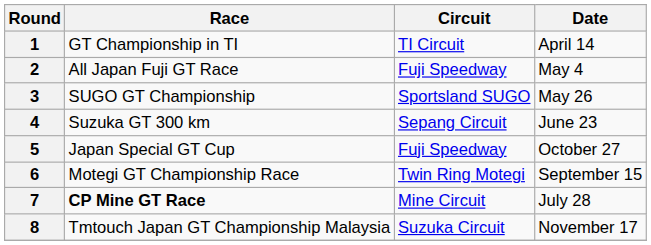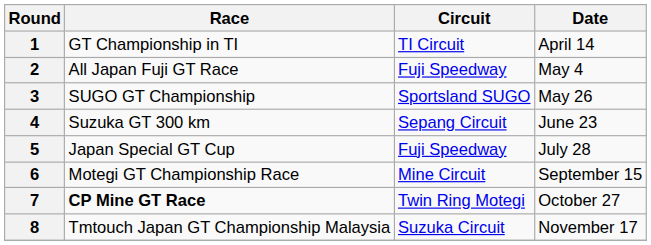 <table class="wikitable" style="font-size: 90%;">
 <tr>
 <th>Round</th>
 <th>Race</th>
 <th>Circuit</th>
 <th>Date</th>
 </tr>
 <tr>
 <th>1</th>
 <td>GT Championship in TI</td>
 <td> <a href='#'>TI Circuit</a></td>
 <td>April 14</td>
 </tr>
 <tr>
 <th>2</th>
 <td>All Japan Fuji GT Race</td>
 <td> <a href='#'>Fuji Speedway</a></td>
 <td>May 4</td>
 </tr>
 <tr>
 <th>3</th>
 <td>SUGO GT Championship</td>
 <td> <a href='#'>Sportsland SUGO</a></td>
 <td>May 26</td>
 </tr>
 <tr>
 <th>4</th>
 <td>Suzuka GT 300 km</td>
 <td> <a href='#'>Sepang Circuit</a></td>
 <td>June 23</td>
 </tr>
 <tr>
 <th>5</th>
 <td>Japan Special GT Cup</td>
 <td> <a href='#'>Fuji Speedway</a></td>
-<td>October 27</td>
+<td>July 28</td>
 </tr>
 <tr>
 <th>6</th>
 <td>Motegi GT Championship Race</td>
-<td> <a href='#'>Twin Ring Motegi</a></td>
+<td> <a href='#'>Mine Circuit</a></td>
 <td>September 15</td>
 </tr>
 <tr>
 <th>7</th>
 <td><strong>CP Mine GT Race</strong></td>
-<td> <a href='#'>Mine Circuit</a></td>
-<td>July 28</td>
+<td> <a href='#'>Twin Ring Motegi</a></td>
+<td>October 27</td>
 </tr>
 <tr>
 <th>8</th>
 <td>Tmtouch Japan GT Championship Malaysia</td>
 <td> <a href='#'>Suzuka Circuit</a></td>
 <td>November 17</td>
 </tr>
 <tr>
 </tr>
 </table>
